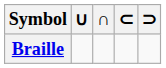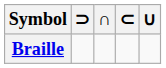 <table class="wikitable" style="text-align:center">
 <tr>
 <th>Symbol</th>
-<th>∪</th>
+<th>⊃</th>
 <th>∩</th>
 <th>⊂</th>
-<th>⊃</th>
+<th>∪</th>
 </tr>
 <tr>
 <th><a href='#'>Braille</a></th>
 <td></td>
 <td></td>
 <td></td>
 <td></td>
 </tr>
 </table>
